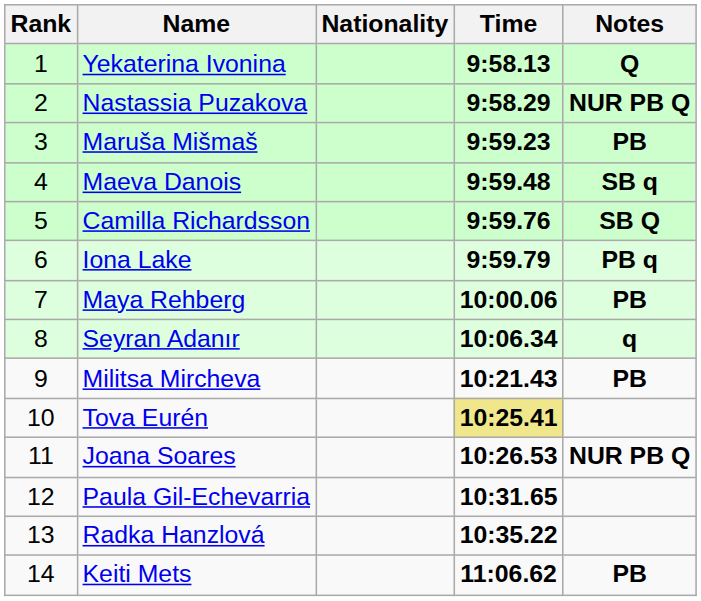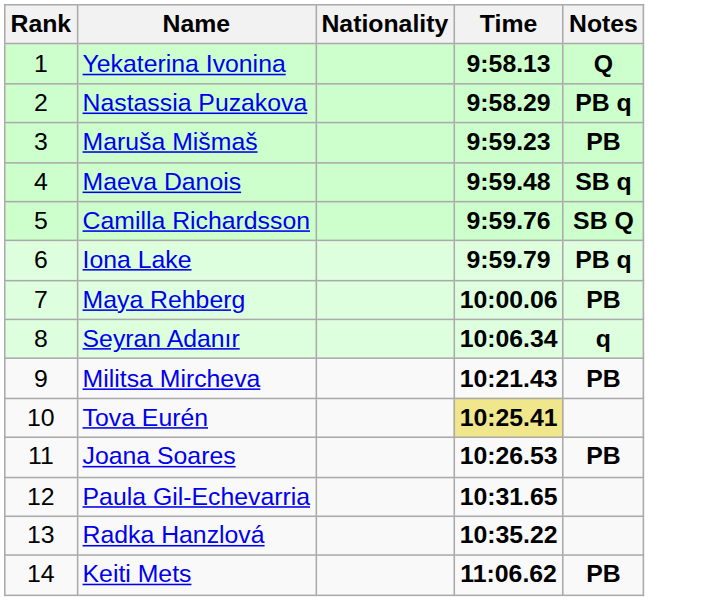 <table class="wikitable sortable" style="text-align:center">
 <tr>
 <th>Rank</th>
 <th>Name</th>
 <th>Nationality</th>
 <th>Time</th>
 <th>Notes</th>
 </tr>
 <tr bgcolor=ccffcc>
 <td>1</td>
 <td align=left><a href='#'>Yekaterina Ivonina</a></td>
 <td align=left></td>
 <td><strong>9:58.13</strong></td>
 <td><strong>Q</strong></td>
 </tr>
 <tr bgcolor=ccffcc>
 <td>2</td>
 <td align=left><a href='#'>Nastassia Puzakova</a></td>
 <td align=left></td>
 <td><strong>9:58.29</strong></td>
-<td><strong>NUR PB Q</strong></td>
+<td><strong>PB q</strong></td>
 </tr>
 <tr bgcolor=ccffcc>
 <td>3</td>
 <td align=left><a href='#'>Maruša Mišmaš</a></td>
 <td align=left></td>
 <td><strong>9:59.23</strong></td>
 <td><strong>PB</strong></td>
 </tr>
 <tr bgcolor=ccffcc>
 <td>4</td>
 <td align=left><a href='#'>Maeva Danois</a></td>
 <td align=left></td>
 <td><strong>9:59.48</strong></td>
 <td><strong>SB q</strong></td>
 </tr>
 <tr bgcolor=ccffcc>
 <td>5</td>
 <td align=left><a href='#'>Camilla Richardsson</a></td>
 <td align=left></td>
 <td><strong>9:59.76</strong></td>
 <td><strong>SB Q</strong></td>
 </tr>
 <tr bgcolor=ddffdd>
 <td>6</td>
 <td align=left><a href='#'>Iona Lake</a></td>
 <td align=left></td>
 <td><strong>9:59.79</strong></td>
 <td><strong>PB q</strong></td>
 </tr>
 <tr bgcolor=ddffdd>
 <td>7</td>
 <td align=left><a href='#'>Maya Rehberg</a></td>
 <td align=left></td>
 <td><strong>10:00.06</strong></td>
 <td><strong>PB</strong></td>
 </tr>
 <tr bgcolor=ddffdd>
 <td>8</td>
 <td align=left><a href='#'>Seyran Adanır</a></td>
 <td align=left></td>
 <td><strong>10:06.34</strong></td>
 <td><strong>q</strong></td>
 </tr>
 <tr>
 <td>9</td>
 <td align=left><a href='#'>Militsa Mircheva</a></td>
 <td align=left></td>
 <td><strong>10:21.43</strong></td>
 <td><strong>PB</strong></td>
 </tr>
 <tr>
 <td>10</td>
 <td align=left><a href='#'>Tova Eurén</a></td>
 <td align=left></td>
 <td style="background: khaki;"><strong>10:25.41</strong></td>
 <td></td>
 </tr>
 <tr>
 <td>11</td>
 <td align=left><a href='#'>Joana Soares</a></td>
 <td align=left></td>
 <td><strong>10:26.53</strong></td>
-<td><strong>NUR PB Q</strong></td>
+<td><strong>PB</strong></td>
 </tr>
 <tr>
 <td>12</td>
 <td align=left><a href='#'>Paula Gil-Echevarria</a></td>
 <td align=left></td>
 <td><strong>10:31.65</strong></td>
 <td></td>
 </tr>
 <tr>
 <td>13</td>
 <td align=left><a href='#'>Radka Hanzlová</a></td>
 <td align=left></td>
 <td><strong>10:35.22</strong></td>
 <td></td>
 </tr>
 <tr>
 <td>14</td>
 <td align=left><a href='#'>Keiti Mets</a></td>
 <td align=left></td>
 <td><strong>11:06.62</strong></td>
 <td><strong>PB</strong></td>
 </tr>
 </table>
